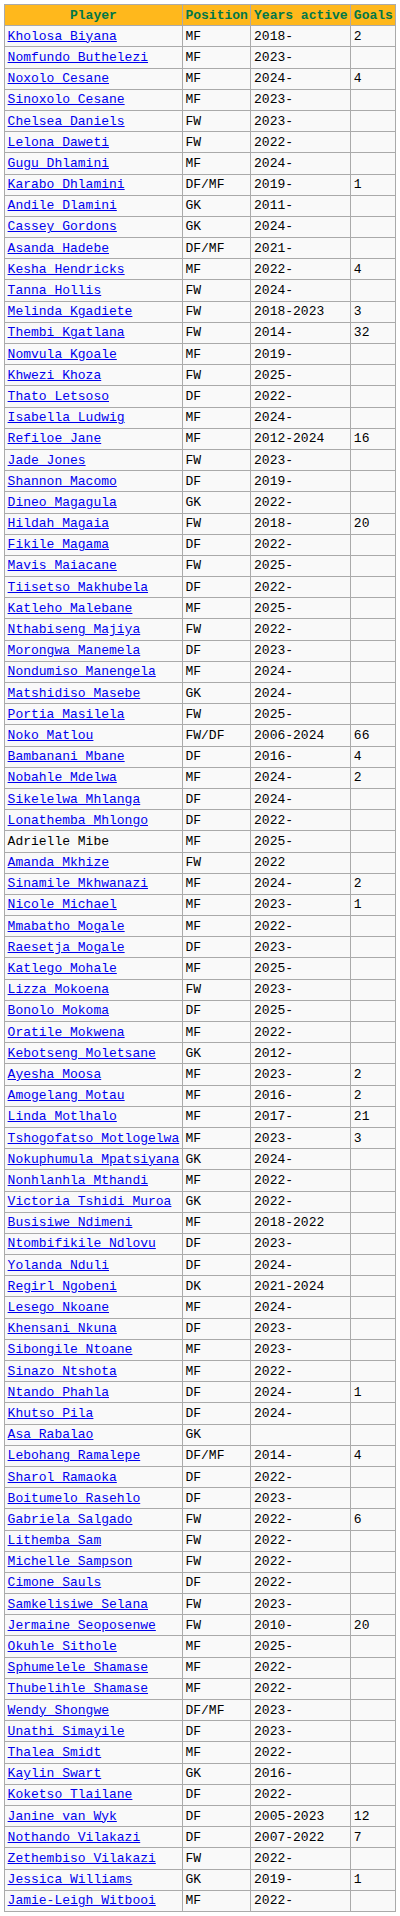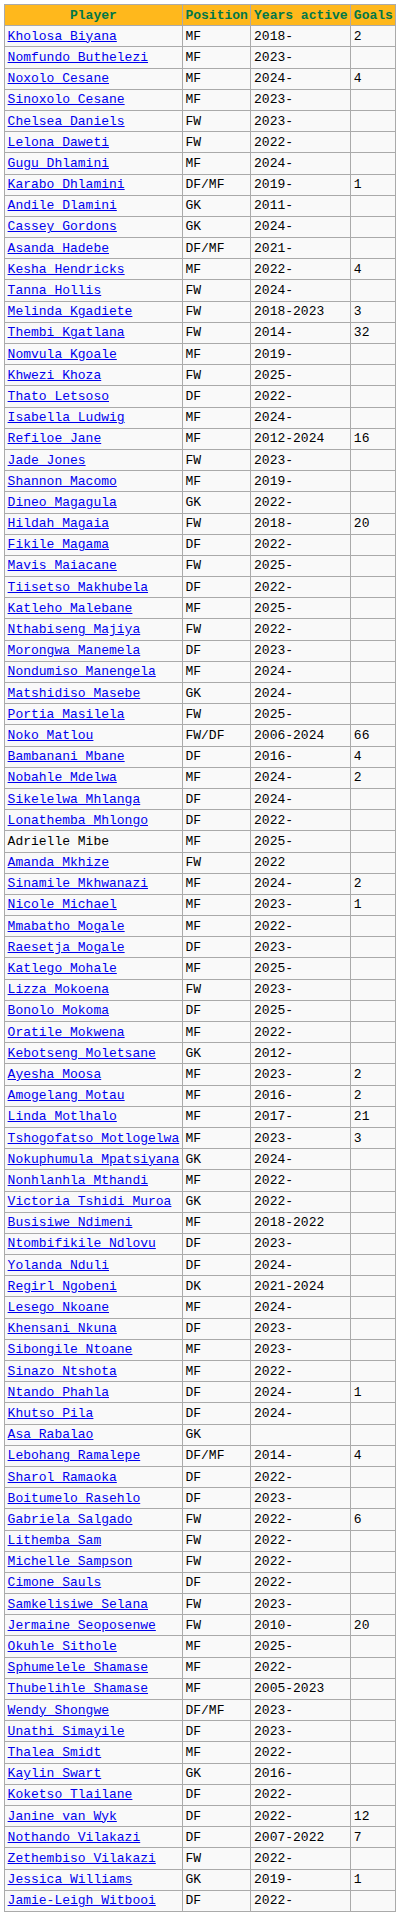 <table class="wikitable">
 <tr>
 <th style="background:#FFB81C; color:#007749;">Player</th>
 <th style="background:#FFB81C; color:#007749;">Position</th>
 <th style="background:#FFB81C; color:#007749;">Years active</th>
 <th style="background:#FFB81C; color:#007749;">Goals</th>
 </tr>
 <tr>
 <td><a href='#'>Kholosa Biyana</a></td>
 <td>MF</td>
 <td>2018-</td>
 <td>2</td>
 </tr>
 <tr>
 <td><a href='#'>Nomfundo Buthelezi</a></td>
 <td>MF</td>
 <td>2023-</td>
 <td></td>
 </tr>
 <tr>
 <td><a href='#'>Noxolo Cesane</a></td>
 <td>MF</td>
 <td>2024-</td>
 <td>4</td>
 </tr>
 <tr>
 <td><a href='#'>Sinoxolo Cesane</a></td>
 <td>MF</td>
 <td>2023-</td>
 <td></td>
 </tr>
 <tr>
 <td><a href='#'>Chelsea Daniels</a></td>
 <td>FW</td>
 <td>2023-</td>
 <td></td>
 </tr>
 <tr>
 <td><a href='#'>Lelona Daweti</a></td>
 <td>FW</td>
 <td>2022-</td>
 <td></td>
 </tr>
 <tr>
 <td><a href='#'>Gugu Dhlamini</a></td>
 <td>MF</td>
 <td>2024-</td>
 <td></td>
 </tr>
 <tr>
 <td><a href='#'>Karabo Dhlamini</a></td>
 <td>DF/MF</td>
 <td>2019-</td>
 <td>1</td>
 </tr>
 <tr>
 <td><a href='#'>Andile Dlamini</a></td>
 <td>GK</td>
 <td>2011-</td>
 <td></td>
 </tr>
 <tr>
 <td><a href='#'>Cassey Gordons</a></td>
 <td>GK</td>
 <td>2024-</td>
 <td></td>
 </tr>
 <tr>
 <td><a href='#'>Asanda Hadebe</a></td>
 <td>DF/MF</td>
 <td>2021-</td>
 <td></td>
 </tr>
 <tr>
 <td><a href='#'>Kesha Hendricks</a></td>
 <td>MF</td>
 <td>2022-</td>
 <td>4</td>
 </tr>
 <tr>
 <td><a href='#'>Tanna Hollis</a></td>
 <td>FW</td>
 <td>2024-</td>
 <td></td>
 </tr>
 <tr>
 <td><a href='#'>Melinda Kgadiete</a></td>
 <td>FW</td>
 <td>2018-2023</td>
 <td>3</td>
 </tr>
 <tr>
 <td><a href='#'>Thembi Kgatlana</a></td>
 <td>FW</td>
 <td>2014-</td>
 <td>32</td>
 </tr>
 <tr>
 <td><a href='#'>Nomvula Kgoale</a></td>
 <td>MF</td>
 <td>2019-</td>
 <td></td>
 </tr>
 <tr>
 <td><a href='#'>Khwezi Khoza</a></td>
 <td>FW</td>
 <td>2025-</td>
 <td></td>
 </tr>
 <tr>
 <td><a href='#'>Thato Letsoso</a></td>
 <td>DF</td>
 <td>2022-</td>
 <td></td>
 </tr>
 <tr>
 <td><a href='#'>Isabella Ludwig</a></td>
 <td>MF</td>
 <td>2024-</td>
 <td></td>
 </tr>
 <tr>
 <td><a href='#'>Refiloe Jane</a></td>
 <td>MF</td>
 <td>2012-2024</td>
 <td>16</td>
 </tr>
 <tr>
 <td><a href='#'>Jade Jones</a></td>
 <td>FW</td>
 <td>2023-</td>
 <td></td>
 </tr>
 <tr>
 <td><a href='#'>Shannon Macomo</a></td>
-<td>DF</td>
+<td>MF</td>
 <td>2019-</td>
 <td></td>
 </tr>
 <tr>
 <td><a href='#'>Dineo Magagula</a></td>
 <td>GK</td>
 <td>2022-</td>
 <td></td>
 </tr>
 <tr>
 <td><a href='#'>Hildah Magaia</a></td>
 <td>FW</td>
 <td>2018-</td>
 <td>20</td>
 </tr>
 <tr>
 <td><a href='#'>Fikile Magama</a></td>
 <td>DF</td>
 <td>2022-</td>
 <td></td>
 </tr>
 <tr>
 <td><a href='#'>Mavis Maiacane</a></td>
 <td>FW</td>
 <td>2025-</td>
 <td></td>
 </tr>
 <tr>
 <td><a href='#'>Tiisetso Makhubela</a></td>
 <td>DF</td>
 <td>2022-</td>
 <td></td>
 </tr>
 <tr>
 <td><a href='#'>Katleho Malebane</a></td>
 <td>MF</td>
 <td>2025-</td>
 <td></td>
 </tr>
 <tr>
 <td><a href='#'>Nthabiseng Majiya</a></td>
 <td>FW</td>
 <td>2022-</td>
 <td></td>
 </tr>
 <tr>
 <td><a href='#'>Morongwa Manemela</a></td>
 <td>DF</td>
 <td>2023-</td>
 <td></td>
 </tr>
 <tr>
 <td><a href='#'>Nondumiso Manengela</a></td>
 <td>MF</td>
 <td>2024-</td>
 <td></td>
 </tr>
 <tr>
 <td><a href='#'>Matshidiso Masebe</a></td>
 <td>GK</td>
 <td>2024-</td>
 <td></td>
 </tr>
 <tr>
 <td><a href='#'>Portia Masilela</a></td>
 <td>FW</td>
 <td>2025-</td>
 <td></td>
 </tr>
 <tr>
 <td><a href='#'>Noko Matlou</a></td>
 <td>FW/DF</td>
 <td>2006-2024</td>
 <td>66</td>
 </tr>
 <tr>
 <td><a href='#'>Bambanani Mbane</a></td>
 <td>DF</td>
 <td>2016-</td>
 <td>4</td>
 </tr>
 <tr>
 <td><a href='#'>Nobahle Mdelwa</a></td>
 <td>MF</td>
 <td>2024-</td>
 <td>2</td>
 </tr>
 <tr>
 <td><a href='#'>Sikelelwa Mhlanga</a></td>
 <td>DF</td>
 <td>2024-</td>
 <td></td>
 </tr>
 <tr>
 <td><a href='#'>Lonathemba Mhlongo</a></td>
 <td>DF</td>
 <td>2022-</td>
 <td></td>
 </tr>
 <tr>
 <td>Adrielle Mibe</td>
 <td>MF</td>
 <td>2025-</td>
 <td></td>
 </tr>
 <tr>
 <td><a href='#'>Amanda Mkhize</a></td>
 <td>FW</td>
 <td>2022</td>
 <td></td>
 </tr>
 <tr>
 <td><a href='#'>Sinamile Mkhwanazi</a></td>
 <td>MF</td>
 <td>2024-</td>
 <td>2</td>
 </tr>
 <tr>
 <td><a href='#'>Nicole Michael</a></td>
 <td>MF</td>
 <td>2023-</td>
 <td>1</td>
 </tr>
 <tr>
 <td><a href='#'>Mmabatho Mogale</a></td>
 <td>MF</td>
 <td>2022-</td>
 <td></td>
 </tr>
 <tr>
 <td><a href='#'>Raesetja Mogale</a></td>
 <td>DF</td>
 <td>2023-</td>
 <td></td>
 </tr>
 <tr>
 <td><a href='#'>Katlego Mohale</a></td>
 <td>MF</td>
 <td>2025-</td>
 <td></td>
 </tr>
 <tr>
 <td><a href='#'>Lizza Mokoena</a></td>
 <td>FW</td>
 <td>2023-</td>
 <td></td>
 </tr>
 <tr>
 <td><a href='#'>Bonolo Mokoma</a></td>
 <td>DF</td>
 <td>2025-</td>
 <td></td>
 </tr>
 <tr>
 <td><a href='#'>Oratile Mokwena</a></td>
 <td>MF</td>
 <td>2022-</td>
 <td></td>
 </tr>
 <tr>
 <td><a href='#'>Kebotseng Moletsane</a></td>
 <td>GK</td>
 <td>2012-</td>
 <td></td>
 </tr>
 <tr>
 <td><a href='#'>Ayesha Moosa</a></td>
 <td>MF</td>
 <td>2023-</td>
 <td>2</td>
 </tr>
 <tr>
 <td><a href='#'>Amogelang Motau</a></td>
 <td>MF</td>
 <td>2016-</td>
 <td>2</td>
 </tr>
 <tr>
 <td><a href='#'>Linda Motlhalo</a></td>
 <td>MF</td>
 <td>2017-</td>
 <td>21</td>
 </tr>
 <tr>
 <td><a href='#'>Tshogofatso Motlogelwa</a></td>
 <td>MF</td>
 <td>2023-</td>
 <td>3</td>
 </tr>
 <tr>
 <td><a href='#'>Nokuphumula Mpatsiyana</a></td>
 <td>GK</td>
 <td>2024-</td>
 <td></td>
 </tr>
 <tr>
 <td><a href='#'>Nonhlanhla Mthandi</a></td>
 <td>MF</td>
 <td>2022-</td>
 <td></td>
 </tr>
 <tr>
 <td><a href='#'>Victoria Tshidi Muroa</a></td>
 <td>GK</td>
 <td>2022-</td>
 <td></td>
 </tr>
 <tr>
 <td><a href='#'>Busisiwe Ndimeni</a></td>
 <td>MF</td>
 <td>2018-2022</td>
 <td></td>
 </tr>
 <tr>
 <td><a href='#'>Ntombifikile Ndlovu</a></td>
 <td>DF</td>
 <td>2023-</td>
 <td></td>
 </tr>
 <tr>
 <td><a href='#'>Yolanda Nduli</a></td>
 <td>DF</td>
 <td>2024-</td>
 <td></td>
 </tr>
 <tr>
 <td><a href='#'>Regirl Ngobeni</a></td>
 <td>DK</td>
 <td>2021-2024</td>
 <td></td>
 </tr>
 <tr>
 <td><a href='#'>Lesego Nkoane</a></td>
 <td>MF</td>
 <td>2024-</td>
 <td></td>
 </tr>
 <tr>
 <td><a href='#'>Khensani Nkuna</a></td>
 <td>DF</td>
 <td>2023-</td>
 <td></td>
 </tr>
 <tr>
 <td><a href='#'>Sibongile Ntoane</a></td>
 <td>MF</td>
 <td>2023-</td>
 <td></td>
 </tr>
 <tr>
 <td><a href='#'>Sinazo Ntshota</a></td>
 <td>MF</td>
 <td>2022-</td>
 <td></td>
 </tr>
 <tr>
 <td><a href='#'>Ntando Phahla</a></td>
 <td>DF</td>
 <td>2024-</td>
 <td>1</td>
 </tr>
 <tr>
 <td><a href='#'>Khutso Pila</a></td>
 <td>DF</td>
 <td>2024-</td>
 <td></td>
 </tr>
 <tr>
 <td><a href='#'>Asa Rabalao</a></td>
 <td>GK</td>
 <td></td>
 <td></td>
 </tr>
 <tr>
 <td><a href='#'>Lebohang Ramalepe</a></td>
 <td>DF/MF</td>
 <td>2014-</td>
 <td>4</td>
 </tr>
 <tr>
 <td><a href='#'>Sharol Ramaoka</a></td>
 <td>DF</td>
 <td>2022-</td>
 <td></td>
 </tr>
 <tr>
 <td><a href='#'>Boitumelo Rasehlo</a></td>
 <td>DF</td>
 <td>2023-</td>
 <td></td>
 </tr>
 <tr>
 <td><a href='#'>Gabriela Salgado</a></td>
 <td>FW</td>
 <td>2022-</td>
 <td>6</td>
 </tr>
 <tr>
 <td><a href='#'>Lithemba Sam</a></td>
 <td>FW</td>
 <td>2022-</td>
 <td></td>
 </tr>
 <tr>
 <td><a href='#'>Michelle Sampson</a></td>
 <td>FW</td>
 <td>2022-</td>
 <td></td>
 </tr>
 <tr>
 <td><a href='#'>Cimone Sauls</a></td>
 <td>DF</td>
 <td>2022-</td>
 <td></td>
 </tr>
 <tr>
 <td><a href='#'>Samkelisiwe Selana</a></td>
 <td>FW</td>
 <td>2023-</td>
 <td></td>
 </tr>
 <tr>
 <td><a href='#'>Jermaine Seoposenwe</a></td>
 <td>FW</td>
 <td>2010-</td>
 <td>20</td>
 </tr>
 <tr>
 <td><a href='#'>Okuhle Sithole</a></td>
 <td>MF</td>
 <td>2025-</td>
 <td></td>
 </tr>
 <tr>
 <td><a href='#'>Sphumelele Shamase</a></td>
 <td>MF</td>
 <td>2022-</td>
 <td></td>
 </tr>
 <tr>
 <td><a href='#'>Thubelihle Shamase</a></td>
 <td>MF</td>
-<td>2022-</td>
+<td>2005-2023</td>
 <td></td>
 </tr>
 <tr>
 <td><a href='#'>Wendy Shongwe</a></td>
 <td>DF/MF</td>
 <td>2023-</td>
 <td></td>
 </tr>
 <tr>
 <td><a href='#'>Unathi Simayile</a></td>
 <td>DF</td>
 <td>2023-</td>
 <td></td>
 </tr>
 <tr>
 <td><a href='#'>Thalea Smidt</a></td>
 <td>MF</td>
 <td>2022-</td>
 <td></td>
 </tr>
 <tr>
 <td><a href='#'>Kaylin Swart</a></td>
 <td>GK</td>
 <td>2016-</td>
 <td></td>
 </tr>
 <tr>
 <td><a href='#'>Koketso Tlailane</a></td>
 <td>DF</td>
 <td>2022-</td>
 <td></td>
 </tr>
 <tr>
 <td><a href='#'>Janine van Wyk</a></td>
 <td>DF</td>
-<td>2005-2023</td>
+<td>2022-</td>
 <td>12</td>
 </tr>
 <tr>
 <td><a href='#'>Nothando Vilakazi</a></td>
 <td>DF</td>
 <td>2007-2022</td>
 <td>7</td>
 </tr>
 <tr>
 <td><a href='#'>Zethembiso Vilakazi</a></td>
 <td>FW</td>
 <td>2022-</td>
 <td></td>
 </tr>
 <tr>
 <td><a href='#'>Jessica Williams</a></td>
 <td>GK</td>
 <td>2019-</td>
 <td>1</td>
 </tr>
 <tr>
 <td><a href='#'>Jamie-Leigh Witbooi</a></td>
-<td>MF</td>
+<td>DF</td>
 <td>2022-</td>
 <td></td>
 </tr>
 </table>
